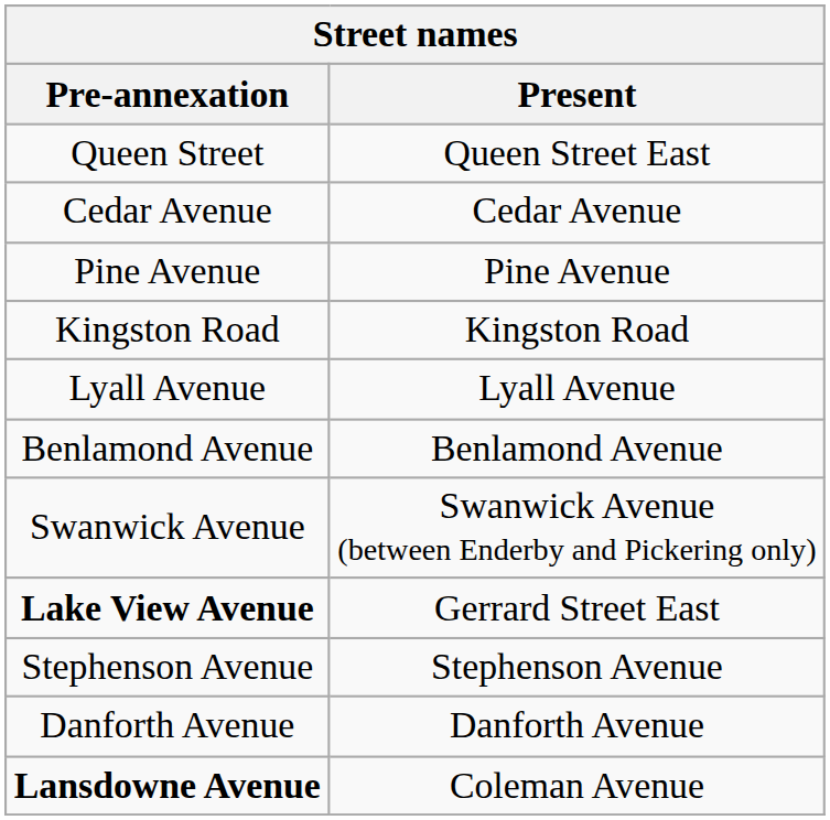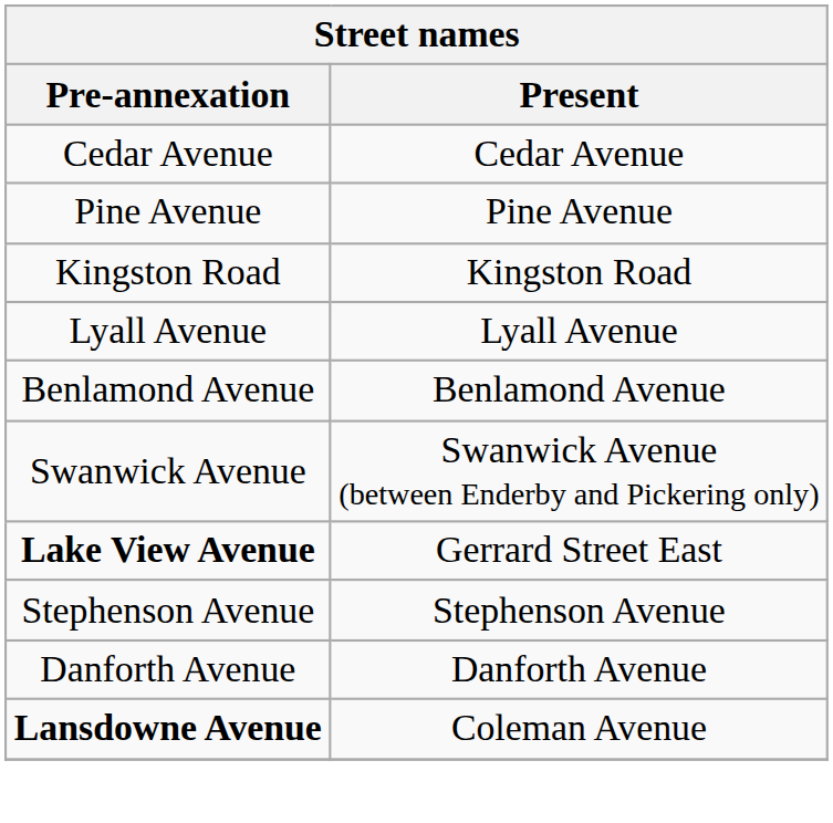 <table class="wikitable plainrowheaders" style="text-align:center;" border="1">
 <tr>
 <th scope="col" colspan="2">Street names</th>
 </tr>
 <tr>
 <th scope="col">Pre-annexation</th>
 <th scope="col">Present</th>
-</tr>
-<tr>
-<td>Queen Street</td>
-<td>Queen Street East</td>
 </tr>
 <tr>
 <td>Cedar Avenue</td>
 <td>Cedar Avenue</td>
 </tr>
 <tr>
 <td>Pine Avenue</td>
 <td>Pine Avenue</td>
 </tr>
 <tr>
 <td>Kingston Road</td>
 <td>Kingston Road</td>
 </tr>
 <tr>
 <td>Lyall Avenue</td>
 <td>Lyall Avenue</td>
 </tr>
 <tr>
 <td>Benlamond Avenue</td>
 <td>Benlamond Avenue</td>
 </tr>
 <tr>
 <td>Swanwick Avenue</td>
 <td>Swanwick Avenue <br><small>(between Enderby and Pickering only)</small></td>
 </tr>
 <tr>
 <td><strong>Lake View Avenue</strong></td>
 <td>Gerrard Street East</td>
 </tr>
 <tr>
 <td>Stephenson Avenue</td>
 <td>Stephenson Avenue</td>
 </tr>
 <tr>
 <td>Danforth Avenue</td>
 <td>Danforth Avenue</td>
 </tr>
 <tr>
 <td><strong>Lansdowne Avenue</strong></td>
 <td>Coleman Avenue</td>
 </tr>
 <tr>
 </tr>
 </table>
